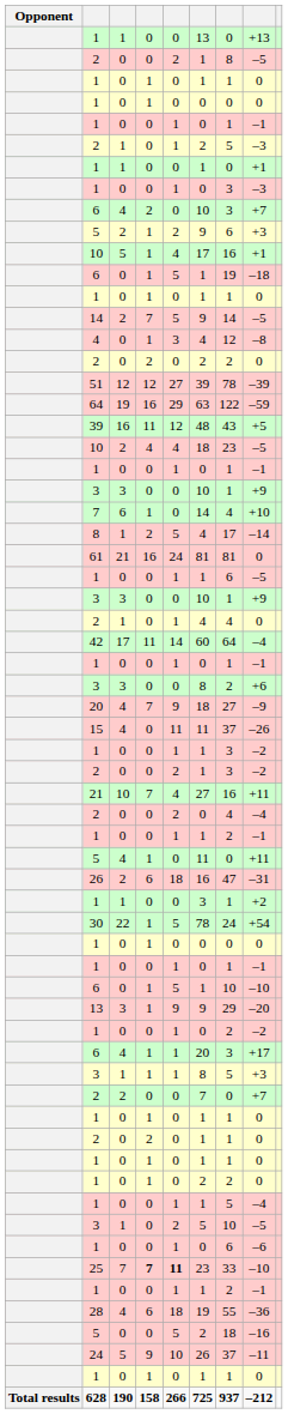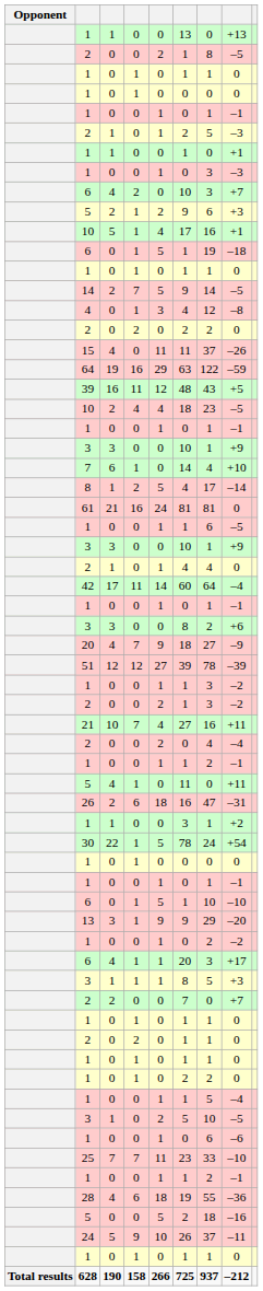 <table class="wikitable sortable collapsible collapsed" style="text-align: center; font-size: 100%;">
 <tr>
 <th scope=col>Opponent</th>
 <th scope=col></th>
 <th scope=col></th>
 <th scope=col></th>
 <th scope=col></th>
 <th scope=col></th>
 <th scope=col></th>
 <th scope=col></th>
 <th scope=col></th>
 </tr>
 <tr bgcolor=#CCFFCC>
 <th scope=row style="text-align:left;"></th>
 <td>1</td>
 <td>1</td>
 <td>0</td>
 <td>0</td>
 <td>13</td>
 <td>0</td>
 <td>+13</td>
 <td></td>
 </tr>
 <tr bgcolor=#FFCCCC>
 <th scope=row style="text-align:left;"></th>
 <td>2</td>
 <td>0</td>
 <td>0</td>
 <td>2</td>
 <td>1</td>
 <td>8</td>
 <td>–5</td>
 <td></td>
 </tr>
 <tr bgcolor=#FFFFCC>
 <th scope=row style="text-align:left;"></th>
 <td>1</td>
 <td>0</td>
 <td>1</td>
 <td>0</td>
 <td>1</td>
 <td>1</td>
 <td>0</td>
 <td></td>
 </tr>
 <tr bgcolor=#FFFFCC>
 <th scope=row style="text-align:left;"></th>
 <td>1</td>
 <td>0</td>
 <td>1</td>
 <td>0</td>
 <td>0</td>
 <td>0</td>
 <td>0</td>
 <td></td>
 </tr>
 <tr bgcolor=#FFCCCC>
 <th scope=row style="text-align:left;"></th>
 <td>1</td>
 <td>0</td>
 <td>0</td>
 <td>1</td>
 <td>0</td>
 <td>1</td>
 <td>–1</td>
 <td></td>
 </tr>
 <tr bgcolor=#FFFFCC>
 <th scope=row style="text-align:left;"></th>
 <td>2</td>
 <td>1</td>
 <td>0</td>
 <td>1</td>
 <td>2</td>
 <td>5</td>
 <td>–3</td>
 <td></td>
 </tr>
 <tr bgcolor=#CCFFCC>
 <th scope=row style="text-align:left;"></th>
 <td>1</td>
 <td>1</td>
 <td>0</td>
 <td>0</td>
 <td>1</td>
 <td>0</td>
 <td>+1</td>
 <td></td>
 </tr>
 <tr bgcolor=#FFCCCC>
 <th scope=row style="text-align:left;"></th>
 <td>1</td>
 <td>0</td>
 <td>0</td>
 <td>1</td>
 <td>0</td>
 <td>3</td>
 <td>–3</td>
 <td></td>
 </tr>
 <tr bgcolor=#CCFFCC>
 <th scope=row style="text-align:left;"></th>
 <td>6</td>
 <td>4</td>
 <td>2</td>
 <td>0</td>
 <td>10</td>
 <td>3</td>
 <td>+7</td>
 <td></td>
 </tr>
 <tr bgcolor=#FFFFCC>
 <th scope=row style="text-align:left;"></th>
 <td>5</td>
 <td>2</td>
 <td>1</td>
 <td>2</td>
 <td>9</td>
 <td>6</td>
 <td>+3</td>
 <td></td>
 </tr>
 <tr bgcolor=#CCFFCC>
 <th scope=row style="text-align:left;"></th>
 <td>10</td>
 <td>5</td>
 <td>1</td>
 <td>4</td>
 <td>17</td>
 <td>16</td>
 <td>+1</td>
 <td></td>
 </tr>
 <tr bgcolor=#FFCCCC>
 <th scope=row style="text-align:left;"></th>
 <td>6</td>
 <td>0</td>
 <td>1</td>
 <td>5</td>
 <td>1</td>
 <td>19</td>
 <td>–18</td>
 <td></td>
 </tr>
 <tr bgcolor=#FFFFCC>
 <th scope=row style="text-align:left;"></th>
 <td>1</td>
 <td>0</td>
 <td>1</td>
 <td>0</td>
 <td>1</td>
 <td>1</td>
 <td>0</td>
 <td></td>
 </tr>
 <tr bgcolor=#FFCCCC>
 <th scope=row style="text-align:left;"></th>
 <td>14</td>
 <td>2</td>
 <td>7</td>
 <td>5</td>
 <td>9</td>
 <td>14</td>
 <td>–5</td>
 <td></td>
 </tr>
 <tr bgcolor=#FFCCCC>
 <th scope=row style="text-align:left;"></th>
 <td>4</td>
 <td>0</td>
 <td>1</td>
 <td>3</td>
 <td>4</td>
 <td>12</td>
 <td>–8</td>
 <td></td>
 </tr>
 <tr bgcolor=#FFFFCC>
 <th scope=row style="text-align:left;"></th>
 <td>2</td>
 <td>0</td>
 <td>2</td>
 <td>0</td>
 <td>2</td>
 <td>2</td>
 <td>0</td>
 <td></td>
 </tr>
 <tr bgcolor=#FFCCCC>
 <th scope=row style="text-align:left;"></th>
-<td>51</td>
-<td>12</td>
-<td>12</td>
-<td>27</td>
-<td>39</td>
-<td>78</td>
-<td>–39</td>
+<td>15</td>
+<td>4</td>
+<td>0</td>
+<td>11</td>
+<td>11</td>
+<td>37</td>
+<td>–26</td>
 <td></td>
 </tr>
 <tr bgcolor=#FFCCCC>
 <th scope=row style="text-align:left;"></th>
 <td>64</td>
 <td>19</td>
 <td>16</td>
 <td>29</td>
 <td>63</td>
 <td>122</td>
 <td>–59</td>
 <td></td>
 </tr>
 <tr bgcolor=#CCFFCC>
 <th scope=row style="text-align:left;"></th>
 <td>39</td>
 <td>16</td>
 <td>11</td>
 <td>12</td>
 <td>48</td>
 <td>43</td>
 <td>+5</td>
 <td></td>
 </tr>
 <tr bgcolor=#FFCCCC>
 <th scope=row style="text-align:left;"></th>
 <td>10</td>
 <td>2</td>
 <td>4</td>
 <td>4</td>
 <td>18</td>
 <td>23</td>
 <td>–5</td>
 <td></td>
 </tr>
 <tr bgcolor=#FFCCCC>
 <th scope=row style="text-align:left;"></th>
 <td>1</td>
 <td>0</td>
 <td>0</td>
 <td>1</td>
 <td>0</td>
 <td>1</td>
 <td>–1</td>
 <td></td>
 </tr>
 <tr bgcolor=#CCFFCC>
 <th scope=row style="text-align:left;"></th>
 <td>3</td>
 <td>3</td>
 <td>0</td>
 <td>0</td>
 <td>10</td>
 <td>1</td>
 <td>+9</td>
 <td></td>
 </tr>
 <tr bgcolor=#CCFFCC>
 <th scope=row style="text-align:left;"></th>
 <td>7</td>
 <td>6</td>
 <td>1</td>
 <td>0</td>
 <td>14</td>
 <td>4</td>
 <td>+10</td>
 <td></td>
 </tr>
 <tr bgcolor=#FFCCCC>
 <th scope=row style="text-align:left;"></th>
 <td>8</td>
 <td>1</td>
 <td>2</td>
 <td>5</td>
 <td>4</td>
 <td>17</td>
 <td>–14</td>
 <td></td>
 </tr>
 <tr bgcolor=#FFCCCC>
 <th scope=row style="text-align:left;"></th>
 <td>61</td>
 <td>21</td>
 <td>16</td>
 <td>24</td>
 <td>81</td>
 <td>81</td>
 <td>0</td>
 <td></td>
 </tr>
 <tr bgcolor=#FFCCCC>
 <th scope=row style="text-align:left;"></th>
 <td>1</td>
 <td>0</td>
 <td>0</td>
 <td>1</td>
 <td>1</td>
 <td>6</td>
 <td>–5</td>
 <td></td>
 </tr>
 <tr bgcolor=#CCFFCC>
 <th scope=row style="text-align:left;"></th>
 <td>3</td>
 <td>3</td>
 <td>0</td>
 <td>0</td>
 <td>10</td>
 <td>1</td>
 <td>+9</td>
 <td></td>
 </tr>
 <tr bgcolor=#FFFFCC>
 <th scope=row style="text-align:left;"><em></em></th>
 <td>2</td>
 <td>1</td>
 <td>0</td>
 <td>1</td>
 <td>4</td>
 <td>4</td>
 <td>0</td>
 <td></td>
 </tr>
 <tr bgcolor=#CCFFCC>
 <th scope=row style="text-align:left;"></th>
 <td>42</td>
 <td>17</td>
 <td>11</td>
 <td>14</td>
 <td>60</td>
 <td>64</td>
 <td>–4</td>
 <td></td>
 </tr>
 <tr bgcolor=#FFCCCC>
 <th scope=row style="text-align:left;"></th>
 <td>1</td>
 <td>0</td>
 <td>0</td>
 <td>1</td>
 <td>0</td>
 <td>1</td>
 <td>–1</td>
 <td></td>
 </tr>
 <tr bgcolor=#CCFFCC>
 <th scope=row style="text-align:left;"></th>
 <td>3</td>
 <td>3</td>
 <td>0</td>
 <td>0</td>
 <td>8</td>
 <td>2</td>
 <td>+6</td>
 <td></td>
 </tr>
 <tr bgcolor=#FFCCCC>
 <th scope=row style="text-align:left;"></th>
 <td>20</td>
 <td>4</td>
 <td>7</td>
 <td>9</td>
 <td>18</td>
 <td>27</td>
 <td>–9</td>
 <td></td>
 </tr>
 <tr bgcolor=#FFCCCC>
 <th scope=row style="text-align:left;"></th>
-<td>15</td>
-<td>4</td>
-<td>0</td>
-<td>11</td>
-<td>11</td>
-<td>37</td>
-<td>–26</td>
+<td>51</td>
+<td>12</td>
+<td>12</td>
+<td>27</td>
+<td>39</td>
+<td>78</td>
+<td>–39</td>
 <td></td>
 </tr>
 <tr bgcolor=#FFCCCC>
 <th scope=row style="text-align:left;"></th>
 <td>1</td>
 <td>0</td>
 <td>0</td>
 <td>1</td>
 <td>1</td>
 <td>3</td>
 <td>–2</td>
 <td></td>
 </tr>
 <tr bgcolor=#FFCCCC>
 <th scope=row style="text-align:left;"></th>
 <td>2</td>
 <td>0</td>
 <td>0</td>
 <td>2</td>
 <td>1</td>
 <td>3</td>
 <td>–2</td>
 <td></td>
 </tr>
 <tr bgcolor=#CCFFCC>
 <th scope=row style="text-align:left;"></th>
 <td>21</td>
 <td>10</td>
 <td>7</td>
 <td>4</td>
 <td>27</td>
 <td>16</td>
 <td>+11</td>
 <td></td>
 </tr>
 <tr bgcolor=#FFCCCC>
 <th scope=row style="text-align:left;"></th>
 <td>2</td>
 <td>0</td>
 <td>0</td>
 <td>2</td>
 <td>0</td>
 <td>4</td>
 <td>–4</td>
 <td></td>
 </tr>
 <tr bgcolor=#FFCCCC>
 <th scope=row style="text-align:left;"></th>
 <td>1</td>
 <td>0</td>
 <td>0</td>
 <td>1</td>
 <td>1</td>
 <td>2</td>
 <td>–1</td>
 <td></td>
 </tr>
 <tr bgcolor=#CCFFCC>
 <th scope=row style="text-align:left;"><em></em></th>
 <td>5</td>
 <td>4</td>
 <td>1</td>
 <td>0</td>
 <td>11</td>
 <td>0</td>
 <td>+11</td>
 <td></td>
 </tr>
 <tr bgcolor=#FFCCCC>
 <th scope=row style="text-align:left;"></th>
 <td>26</td>
 <td>2</td>
 <td>6</td>
 <td>18</td>
 <td>16</td>
 <td>47</td>
 <td>–31</td>
 <td></td>
 </tr>
 <tr bgcolor=#CCFFCC>
 <th scope=row style="text-align:left;"></th>
 <td>1</td>
 <td>1</td>
 <td>0</td>
 <td>0</td>
 <td>3</td>
 <td>1</td>
 <td>+2</td>
 <td></td>
 </tr>
 <tr bgcolor=#CCFFCC>
 <th scope=row style="text-align:left;"></th>
 <td>30</td>
 <td>22</td>
 <td>1</td>
 <td>5</td>
 <td>78</td>
 <td>24</td>
 <td>+54</td>
 <td></td>
 </tr>
 <tr bgcolor=#FFFFCC>
 <th scope=row style="text-align:left;"></th>
 <td>1</td>
 <td>0</td>
 <td>1</td>
 <td>0</td>
 <td>0</td>
 <td>0</td>
 <td>0</td>
 <td></td>
 </tr>
 <tr bgcolor=#FFCCCC>
 <th scope=row style="text-align:left;"></th>
 <td>1</td>
 <td>0</td>
 <td>0</td>
 <td>1</td>
 <td>0</td>
 <td>1</td>
 <td>–1</td>
 <td></td>
 </tr>
 <tr bgcolor=#FFCCCC>
 <th scope=row style="text-align:left;"></th>
 <td>6</td>
 <td>0</td>
 <td>1</td>
 <td>5</td>
 <td>1</td>
 <td>10</td>
 <td>–10</td>
 <td></td>
 </tr>
 <tr bgcolor=#FFCCCC>
 <th scope=row style="text-align:left;"></th>
 <td>13</td>
 <td>3</td>
 <td>1</td>
 <td>9</td>
 <td>9</td>
 <td>29</td>
 <td>–20</td>
 <td></td>
 </tr>
 <tr bgcolor=#FFCCCC>
 <th scope=row style="text-align:left;"></th>
 <td>1</td>
 <td>0</td>
 <td>0</td>
 <td>1</td>
 <td>0</td>
 <td>2</td>
 <td>–2</td>
 <td></td>
 </tr>
 <tr bgcolor=#CCFFCC>
 <th scope=row style="text-align:left;"></th>
 <td>6</td>
 <td>4</td>
 <td>1</td>
 <td>1</td>
 <td>20</td>
 <td>3</td>
 <td>+17</td>
 <td></td>
 </tr>
 <tr bgcolor=#FFFFCC>
 <th scope=row style="text-align:left;"></th>
 <td>3</td>
 <td>1</td>
 <td>1</td>
 <td>1</td>
 <td>8</td>
 <td>5</td>
 <td>+3</td>
 <td></td>
 </tr>
 <tr bgcolor=#CCFFCC>
 <th scope=row style="text-align:left;"></th>
 <td>2</td>
 <td>2</td>
 <td>0</td>
 <td>0</td>
 <td>7</td>
 <td>0</td>
 <td>+7</td>
 <td></td>
 </tr>
 <tr bgcolor=#FFFFCC>
 <th scope=row style="text-align:left;"></th>
 <td>1</td>
 <td>0</td>
 <td>1</td>
 <td>0</td>
 <td>1</td>
 <td>1</td>
 <td>0</td>
 <td></td>
 </tr>
 <tr bgcolor=#FFFFCC>
 <th scope=row style="text-align:left;"></th>
 <td>2</td>
 <td>0</td>
 <td>2</td>
 <td>0</td>
 <td>1</td>
 <td>1</td>
 <td>0</td>
 <td></td>
 </tr>
 <tr bgcolor=#FFFFCC>
 <th scope=row style="text-align:left;"></th>
 <td>1</td>
 <td>0</td>
 <td>1</td>
 <td>0</td>
 <td>1</td>
 <td>1</td>
 <td>0</td>
 <td></td>
 </tr>
 <tr bgcolor=#FFFFCC>
 <th scope=row style="text-align:left;"></th>
 <td>1</td>
 <td>0</td>
 <td>1</td>
 <td>0</td>
 <td>2</td>
 <td>2</td>
 <td>0</td>
 <td></td>
 </tr>
 <tr bgcolor=#FFCCCC>
 <th scope=row style="text-align:left;"></th>
 <td>1</td>
 <td>0</td>
 <td>0</td>
 <td>1</td>
 <td>1</td>
 <td>5</td>
 <td>–4</td>
 <td></td>
 </tr>
 <tr bgcolor=#FFCCCC>
 <th scope=row style="text-align:left;"></th>
 <td>3</td>
 <td>1</td>
 <td>0</td>
 <td>2</td>
 <td>5</td>
 <td>10</td>
 <td>–5</td>
 <td></td>
 </tr>
 <tr bgcolor=#FFCCCC>
 <th scope=row style="text-align:left;"></th>
 <td>1</td>
 <td>0</td>
 <td>0</td>
 <td>1</td>
 <td>0</td>
 <td>6</td>
 <td>–6</td>
 <td></td>
 </tr>
 <tr bgcolor=#FFCCCC>
 <th scope=row style="text-align:left;"></th>
 <td>25</td>
 <td>7</td>
-<td><strong>7</strong></td>
-<td><strong>11</strong></td>
+<td>7</td>
+<td>11</td>
 <td>23</td>
 <td>33</td>
 <td>–10</td>
 <td></td>
 </tr>
 <tr bgcolor=#FFCCCC>
 <th scope=row style="text-align:left;"></th>
 <td>1</td>
 <td>0</td>
 <td>0</td>
 <td>1</td>
 <td>1</td>
 <td>2</td>
 <td>–1</td>
 <td></td>
 </tr>
 <tr bgcolor=#FFCCCC>
 <th scope=row style="text-align:left;"></th>
 <td>28</td>
 <td>4</td>
 <td>6</td>
 <td>18</td>
 <td>19</td>
 <td>55</td>
 <td>–36</td>
 <td></td>
 </tr>
 <tr bgcolor=#FFCCCC>
 <th scope=row style="text-align:left;"></th>
 <td>5</td>
 <td>0</td>
 <td>0</td>
 <td>5</td>
 <td>2</td>
 <td>18</td>
 <td>–16</td>
 <td></td>
 </tr>
 <tr bgcolor=#FFCCCC>
 <th scope=row style="text-align:left;"></th>
 <td>24</td>
 <td>5</td>
 <td>9</td>
 <td>10</td>
 <td>26</td>
 <td>37</td>
 <td>–11</td>
 <td></td>
 </tr>
 <tr bgcolor=#FFFFCC>
 <th scope=row style="text-align:left;"></th>
 <td>1</td>
 <td>0</td>
 <td>1</td>
 <td>0</td>
 <td>1</td>
 <td>1</td>
 <td>0</td>
 <td></td>
 </tr>
 <tr>
 <th scope=row style="text-align:left;"><strong>Total results</strong></th>
 <td><strong>628</strong></td>
 <td><strong>190</strong></td>
 <td><strong>158</strong></td>
 <td><strong>266</strong></td>
 <td><strong>725</strong></td>
 <td><strong>937</strong></td>
 <td><strong>–212</strong></td>
 <td><strong></strong></td>
 </tr>
 </table>
